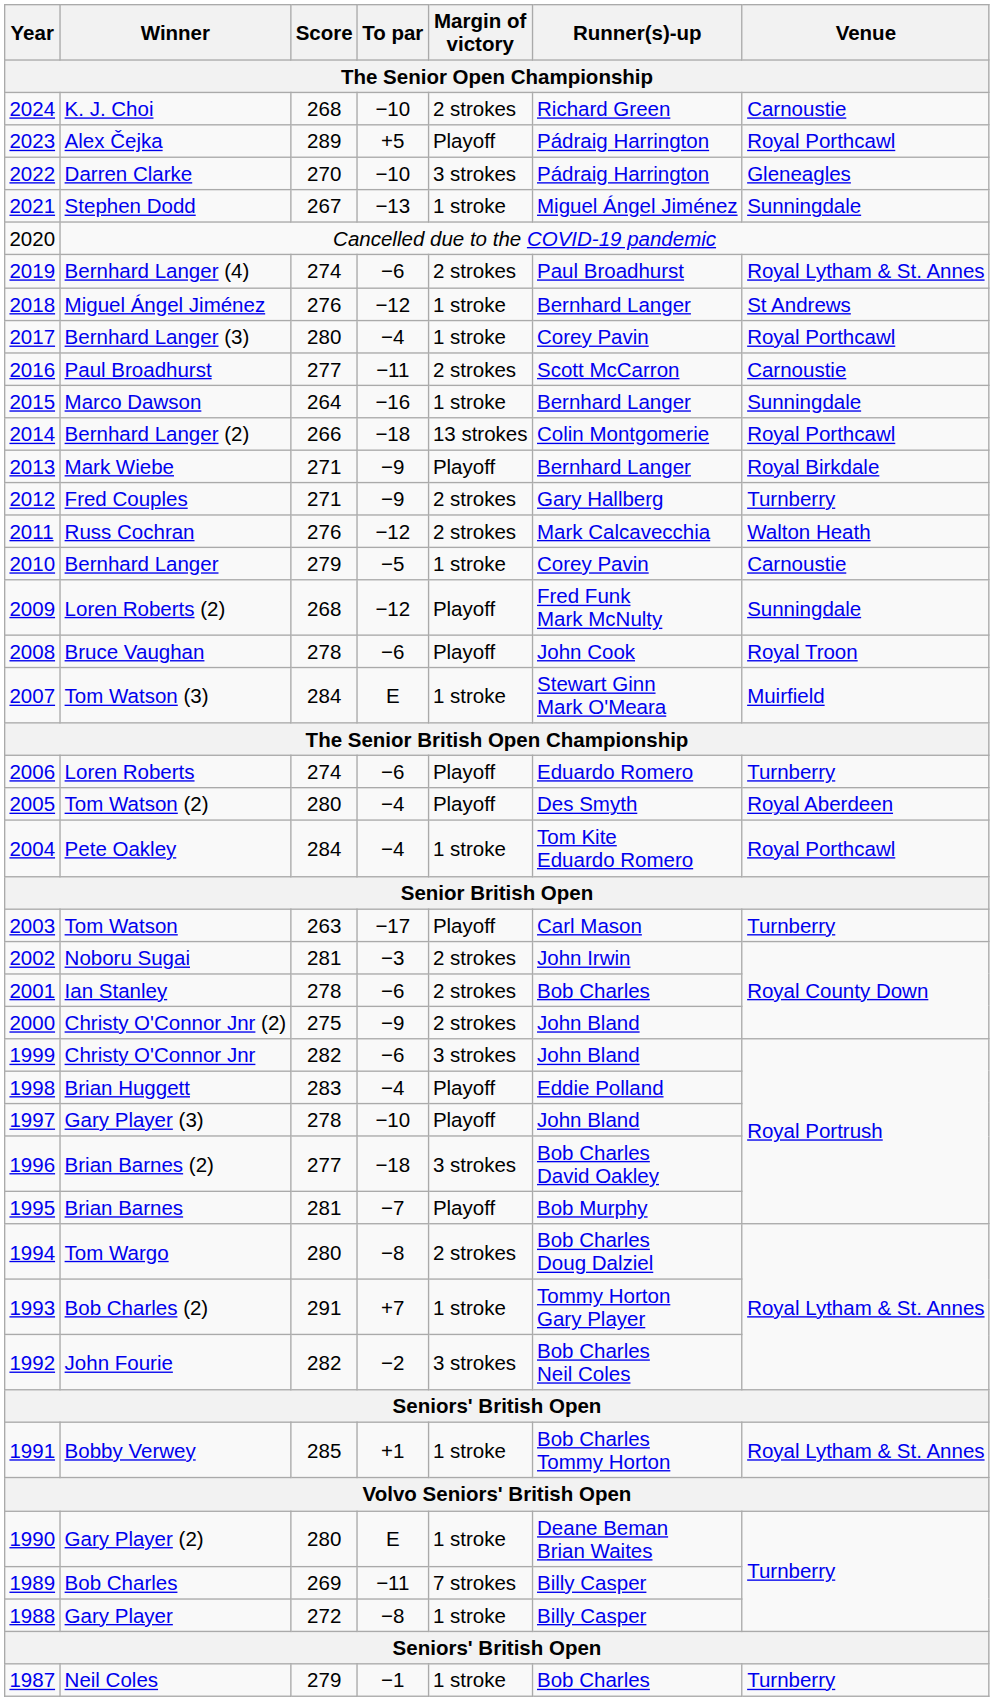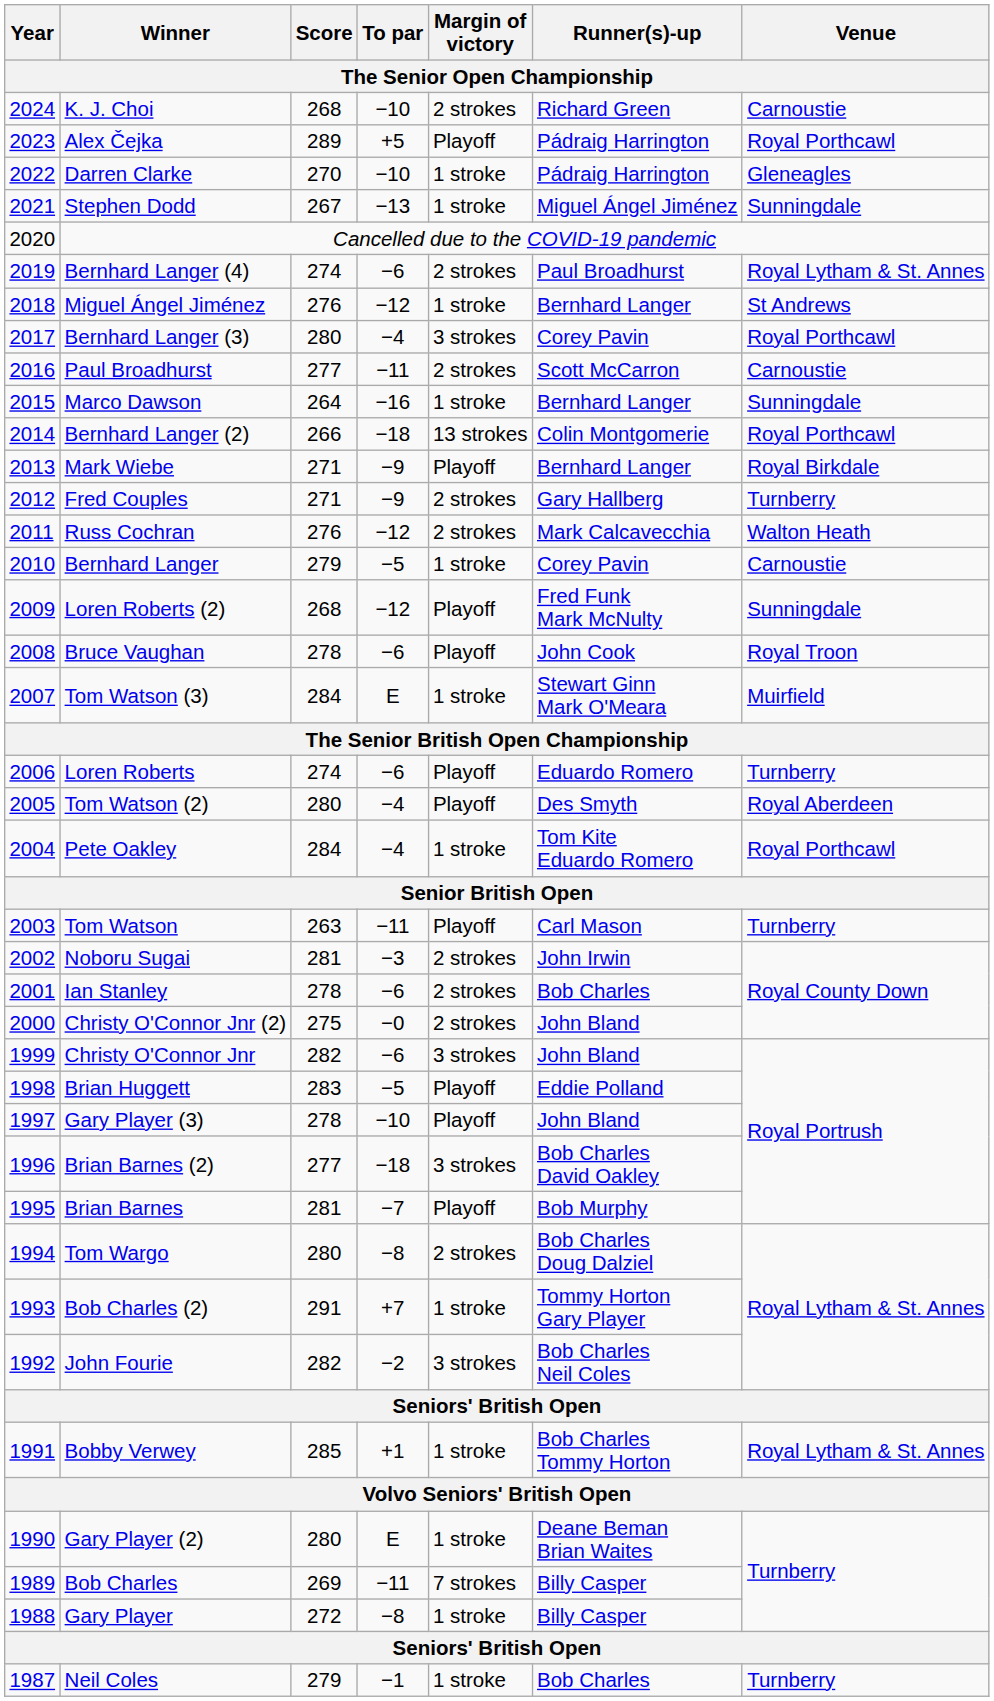 <table class="wikitable" style="font-size: 95%;">
 <tr>
 <th>Year</th>
 <th>Winner</th>
 <th>Score</th>
 <th>To par</th>
 <th>Margin of<br>victory</th>
 <th>Runner(s)-up</th>
 <th>Venue</th>
 </tr>
 <tr>
 <th colspan=8>The Senior Open Championship</th>
 </tr>
 <tr>
 <td><a href='#'>2024</a></td>
 <td> <a href='#'>K. J. Choi</a></td>
 <td align=center>268</td>
 <td align=center>−10</td>
 <td>2 strokes</td>
 <td> <a href='#'>Richard Green</a></td>
 <td><a href='#'>Carnoustie</a></td>
 </tr>
 <tr>
 <td><a href='#'>2023</a></td>
 <td> <a href='#'>Alex Čejka</a></td>
 <td align=center>289</td>
 <td align=center>+5</td>
 <td>Playoff</td>
 <td> <a href='#'>Pádraig Harrington</a></td>
 <td><a href='#'>Royal Porthcawl</a></td>
 </tr>
 <tr>
 <td><a href='#'>2022</a></td>
 <td> <a href='#'>Darren Clarke</a></td>
 <td align=center>270</td>
 <td align=center>−10</td>
-<td>3 strokes</td>
+<td>1 stroke</td>
 <td> <a href='#'>Pádraig Harrington</a></td>
 <td><a href='#'>Gleneagles</a></td>
 </tr>
 <tr>
 <td><a href='#'>2021</a></td>
 <td> <a href='#'>Stephen Dodd</a></td>
 <td align=center>267</td>
 <td align=center>−13</td>
 <td>1 stroke</td>
 <td> <a href='#'>Miguel Ángel Jiménez</a></td>
 <td><a href='#'>Sunningdale</a></td>
 </tr>
 <tr>
 <td>2020</td>
 <td colspan="6" align="center"><em>Cancelled due to the <a href='#'>COVID-19 pandemic</a></em></td>
 </tr>
 <tr>
 <td><a href='#'>2019</a></td>
 <td> <a href='#'>Bernhard Langer</a> (4)</td>
 <td align=center>274</td>
 <td align=center>−6</td>
 <td>2 strokes</td>
 <td> <a href='#'>Paul Broadhurst</a></td>
 <td><a href='#'>Royal Lytham & St. Annes</a></td>
 </tr>
 <tr>
 <td><a href='#'>2018</a></td>
 <td> <a href='#'>Miguel Ángel Jiménez</a></td>
 <td align=center>276</td>
 <td align=center>−12</td>
 <td>1 stroke</td>
 <td> <a href='#'>Bernhard Langer</a></td>
 <td><a href='#'>St Andrews</a></td>
 </tr>
 <tr>
 <td><a href='#'>2017</a></td>
 <td> <a href='#'>Bernhard Langer</a> (3)</td>
 <td align=center>280</td>
 <td align=center>−4</td>
-<td>1 stroke</td>
+<td>3 strokes</td>
 <td> <a href='#'>Corey Pavin</a></td>
 <td><a href='#'>Royal Porthcawl</a></td>
 </tr>
 <tr>
 <td><a href='#'>2016</a></td>
 <td> <a href='#'>Paul Broadhurst</a></td>
 <td align=center>277</td>
 <td align=center>−11</td>
 <td>2 strokes</td>
 <td> <a href='#'>Scott McCarron</a></td>
 <td><a href='#'>Carnoustie</a></td>
 </tr>
 <tr>
 <td><a href='#'>2015</a></td>
 <td> <a href='#'>Marco Dawson</a></td>
 <td align=center>264</td>
 <td align=center>−16</td>
 <td>1 stroke</td>
 <td> <a href='#'>Bernhard Langer</a></td>
 <td><a href='#'>Sunningdale</a></td>
 </tr>
 <tr>
 <td><a href='#'>2014</a></td>
 <td> <a href='#'>Bernhard Langer</a> (2)</td>
 <td align=center>266</td>
 <td align=center>−18</td>
 <td>13 strokes</td>
 <td> <a href='#'>Colin Montgomerie</a></td>
 <td><a href='#'>Royal Porthcawl</a></td>
 </tr>
 <tr>
 <td><a href='#'>2013</a></td>
 <td> <a href='#'>Mark Wiebe</a></td>
 <td align=center>271</td>
 <td align=center>−9</td>
 <td>Playoff</td>
 <td> <a href='#'>Bernhard Langer</a></td>
 <td><a href='#'>Royal Birkdale</a></td>
 </tr>
 <tr>
 <td><a href='#'>2012</a></td>
 <td> <a href='#'>Fred Couples</a></td>
 <td align=center>271</td>
 <td align=center>−9</td>
 <td>2 strokes</td>
 <td> <a href='#'>Gary Hallberg</a></td>
 <td><a href='#'>Turnberry</a></td>
 </tr>
 <tr>
 <td><a href='#'>2011</a></td>
 <td> <a href='#'>Russ Cochran</a></td>
 <td align=center>276</td>
 <td align=center>−12</td>
 <td>2 strokes</td>
 <td> <a href='#'>Mark Calcavecchia</a></td>
 <td><a href='#'>Walton Heath</a></td>
 </tr>
 <tr>
 <td><a href='#'>2010</a></td>
 <td> <a href='#'>Bernhard Langer</a></td>
 <td align=center>279</td>
 <td align=center>−5</td>
 <td>1 stroke</td>
 <td> <a href='#'>Corey Pavin</a></td>
 <td><a href='#'>Carnoustie</a></td>
 </tr>
 <tr>
 <td><a href='#'>2009</a></td>
 <td> <a href='#'>Loren Roberts</a> (2)</td>
 <td align=center>268</td>
 <td align=center>−12</td>
 <td>Playoff</td>
 <td> <a href='#'>Fred Funk</a><br> <a href='#'>Mark McNulty</a></td>
 <td><a href='#'>Sunningdale</a></td>
 </tr>
 <tr>
 <td><a href='#'>2008</a></td>
 <td> <a href='#'>Bruce Vaughan</a></td>
 <td align=center>278</td>
 <td align=center>−6</td>
 <td>Playoff</td>
 <td> <a href='#'>John Cook</a></td>
 <td><a href='#'>Royal Troon</a></td>
 </tr>
 <tr>
 <td><a href='#'>2007</a></td>
 <td> <a href='#'>Tom Watson</a> (3)</td>
 <td align=center>284</td>
 <td align=center>E</td>
 <td>1 stroke</td>
 <td> <a href='#'>Stewart Ginn</a><br> <a href='#'>Mark O'Meara</a></td>
 <td><a href='#'>Muirfield</a></td>
 </tr>
 <tr>
 <th colspan=8>The Senior British Open Championship</th>
 </tr>
 <tr>
 <td><a href='#'>2006</a></td>
 <td> <a href='#'>Loren Roberts</a></td>
 <td align=center>274</td>
 <td align=center>−6</td>
 <td>Playoff</td>
 <td> <a href='#'>Eduardo Romero</a></td>
 <td><a href='#'>Turnberry</a></td>
 </tr>
 <tr>
 <td><a href='#'>2005</a></td>
 <td> <a href='#'>Tom Watson</a> (2)</td>
 <td align=center>280</td>
 <td align=center>−4</td>
 <td>Playoff</td>
 <td> <a href='#'>Des Smyth</a></td>
 <td><a href='#'>Royal Aberdeen</a></td>
 </tr>
 <tr>
 <td><a href='#'>2004</a></td>
 <td> <a href='#'>Pete Oakley</a></td>
 <td align=center>284</td>
 <td align=center>−4</td>
 <td>1 stroke</td>
 <td> <a href='#'>Tom Kite</a><br> <a href='#'>Eduardo Romero</a></td>
 <td><a href='#'>Royal Porthcawl</a></td>
 </tr>
 <tr>
 <th colspan=8>Senior British Open</th>
 </tr>
 <tr>
 <td><a href='#'>2003</a></td>
 <td> <a href='#'>Tom Watson</a></td>
 <td align=center>263</td>
-<td align=center>−17</td>
+<td align=center>−11</td>
 <td>Playoff</td>
 <td> <a href='#'>Carl Mason</a></td>
 <td><a href='#'>Turnberry</a></td>
 </tr>
 <tr>
 <td><a href='#'>2002</a></td>
 <td> <a href='#'>Noboru Sugai</a></td>
 <td align=center>281</td>
 <td align=center>−3</td>
 <td>2 strokes</td>
 <td> <a href='#'>John Irwin</a></td>
 <td rowspan=3><a href='#'>Royal County Down</a></td>
 </tr>
 <tr>
 <td><a href='#'>2001</a></td>
 <td> <a href='#'>Ian Stanley</a></td>
 <td align=center>278</td>
 <td align=center>−6</td>
 <td>2 strokes</td>
 <td> <a href='#'>Bob Charles</a></td>
 </tr>
 <tr>
 <td><a href='#'>2000</a></td>
 <td> <a href='#'>Christy O'Connor Jnr</a> (2)</td>
 <td align=center>275</td>
-<td align=center>−9</td>
+<td align=center>−0</td>
 <td>2 strokes</td>
 <td> <a href='#'>John Bland</a></td>
 </tr>
 <tr>
 <td><a href='#'>1999</a></td>
 <td> <a href='#'>Christy O'Connor Jnr</a></td>
 <td align=center>282</td>
 <td align=center>−6</td>
 <td>3 strokes</td>
 <td> <a href='#'>John Bland</a></td>
 <td rowspan=5><a href='#'>Royal Portrush</a></td>
 </tr>
 <tr>
 <td><a href='#'>1998</a></td>
 <td> <a href='#'>Brian Huggett</a></td>
 <td align=center>283</td>
-<td align=center>−4</td>
+<td align=center>−5</td>
 <td>Playoff</td>
 <td> <a href='#'>Eddie Polland</a></td>
 </tr>
 <tr>
 <td><a href='#'>1997</a></td>
 <td> <a href='#'>Gary Player</a> (3)</td>
 <td align=center>278</td>
 <td align=center>−10</td>
 <td>Playoff</td>
 <td> <a href='#'>John Bland</a></td>
 </tr>
 <tr>
 <td><a href='#'>1996</a></td>
 <td> <a href='#'>Brian Barnes</a> (2)</td>
 <td align=center>277</td>
 <td align=center>−18</td>
 <td>3 strokes</td>
 <td> <a href='#'>Bob Charles</a><br> <a href='#'>David Oakley</a></td>
 </tr>
 <tr>
 <td><a href='#'>1995</a></td>
 <td> <a href='#'>Brian Barnes</a></td>
 <td align=center>281</td>
 <td align=center>−7</td>
 <td>Playoff</td>
 <td> <a href='#'>Bob Murphy</a></td>
 </tr>
 <tr>
 <td><a href='#'>1994</a></td>
 <td> <a href='#'>Tom Wargo</a></td>
 <td align=center>280</td>
 <td align=center>−8</td>
 <td>2 strokes</td>
 <td> <a href='#'>Bob Charles</a><br> <a href='#'>Doug Dalziel</a></td>
 <td rowspan=3><a href='#'>Royal Lytham & St. Annes</a></td>
 </tr>
 <tr>
 <td><a href='#'>1993</a></td>
 <td> <a href='#'>Bob Charles</a> (2)</td>
 <td align=center>291</td>
 <td align=center>+7</td>
 <td>1 stroke</td>
 <td> <a href='#'>Tommy Horton</a><br> <a href='#'>Gary Player</a></td>
 </tr>
 <tr>
 <td><a href='#'>1992</a></td>
 <td> <a href='#'>John Fourie</a></td>
 <td align=center>282</td>
 <td align=center>−2</td>
 <td>3 strokes</td>
 <td> <a href='#'>Bob Charles</a><br> <a href='#'>Neil Coles</a></td>
 </tr>
 <tr>
 <th colspan=8>Seniors' British Open</th>
 </tr>
 <tr>
 <td><a href='#'>1991</a></td>
 <td> <a href='#'>Bobby Verwey</a></td>
 <td align=center>285</td>
 <td align=center>+1</td>
 <td>1 stroke</td>
 <td> <a href='#'>Bob Charles</a><br> <a href='#'>Tommy Horton</a></td>
 <td><a href='#'>Royal Lytham & St. Annes</a></td>
 </tr>
 <tr>
 <th colspan=8>Volvo Seniors' British Open</th>
 </tr>
 <tr>
 <td><a href='#'>1990</a></td>
 <td> <a href='#'>Gary Player</a> (2)</td>
 <td align=center>280</td>
 <td align=center>E</td>
 <td>1 stroke</td>
 <td> <a href='#'>Deane Beman</a><br> <a href='#'>Brian Waites</a></td>
 <td rowspan=3><a href='#'>Turnberry</a></td>
 </tr>
 <tr>
 <td><a href='#'>1989</a></td>
 <td> <a href='#'>Bob Charles</a></td>
 <td align=center>269</td>
 <td align=center>−11</td>
 <td>7 strokes</td>
 <td> <a href='#'>Billy Casper</a></td>
 </tr>
 <tr>
 <td><a href='#'>1988</a></td>
 <td> <a href='#'>Gary Player</a></td>
 <td align=center>272</td>
 <td align=center>−8</td>
 <td>1 stroke</td>
 <td> <a href='#'>Billy Casper</a></td>
 </tr>
 <tr>
 <th colspan=8>Seniors' British Open</th>
 </tr>
 <tr>
 <td><a href='#'>1987</a></td>
 <td> <a href='#'>Neil Coles</a></td>
 <td align=center>279</td>
 <td align=center>−1</td>
 <td>1 stroke</td>
 <td> <a href='#'>Bob Charles</a></td>
 <td><a href='#'>Turnberry</a></td>
 </tr>
 </table>
